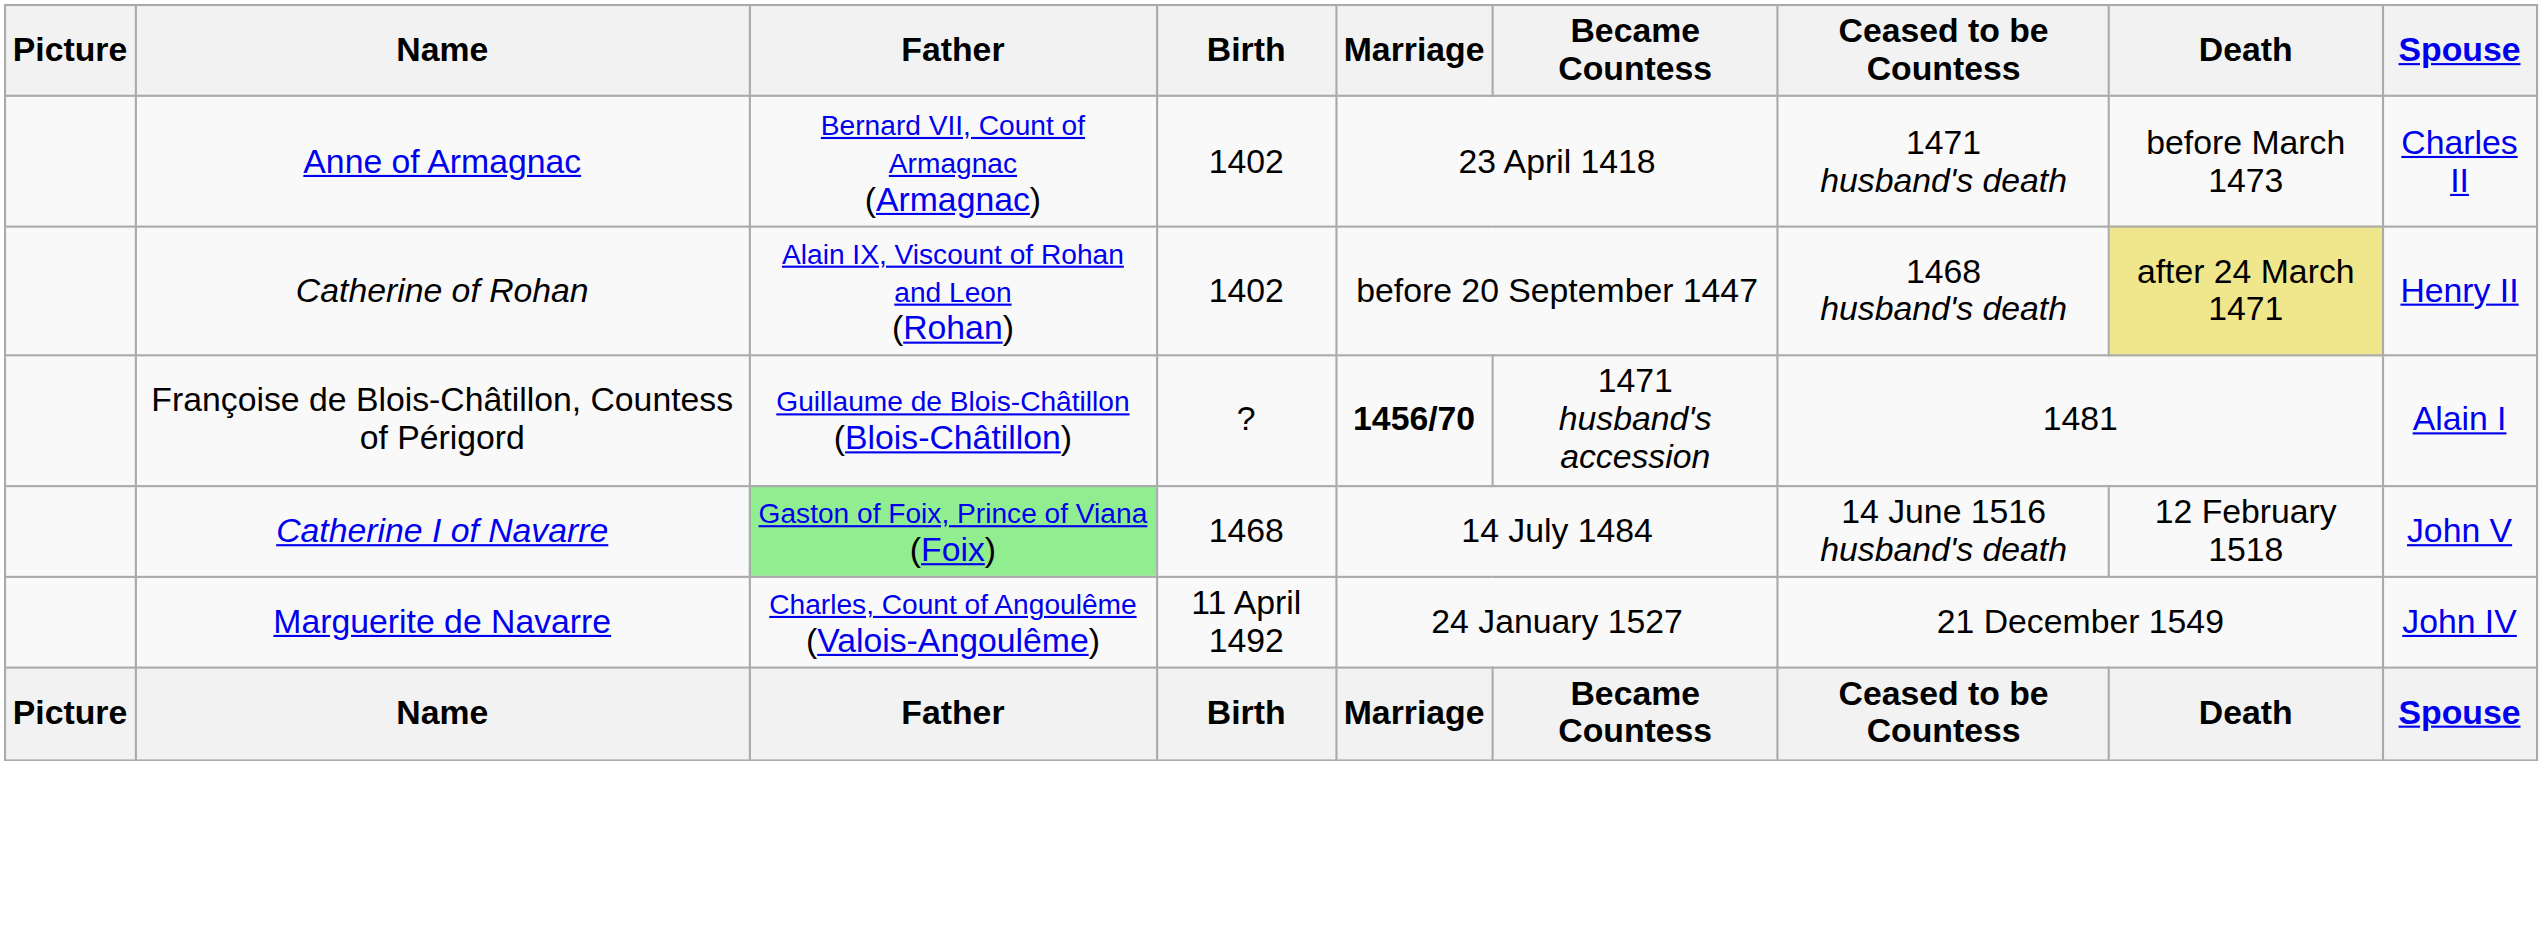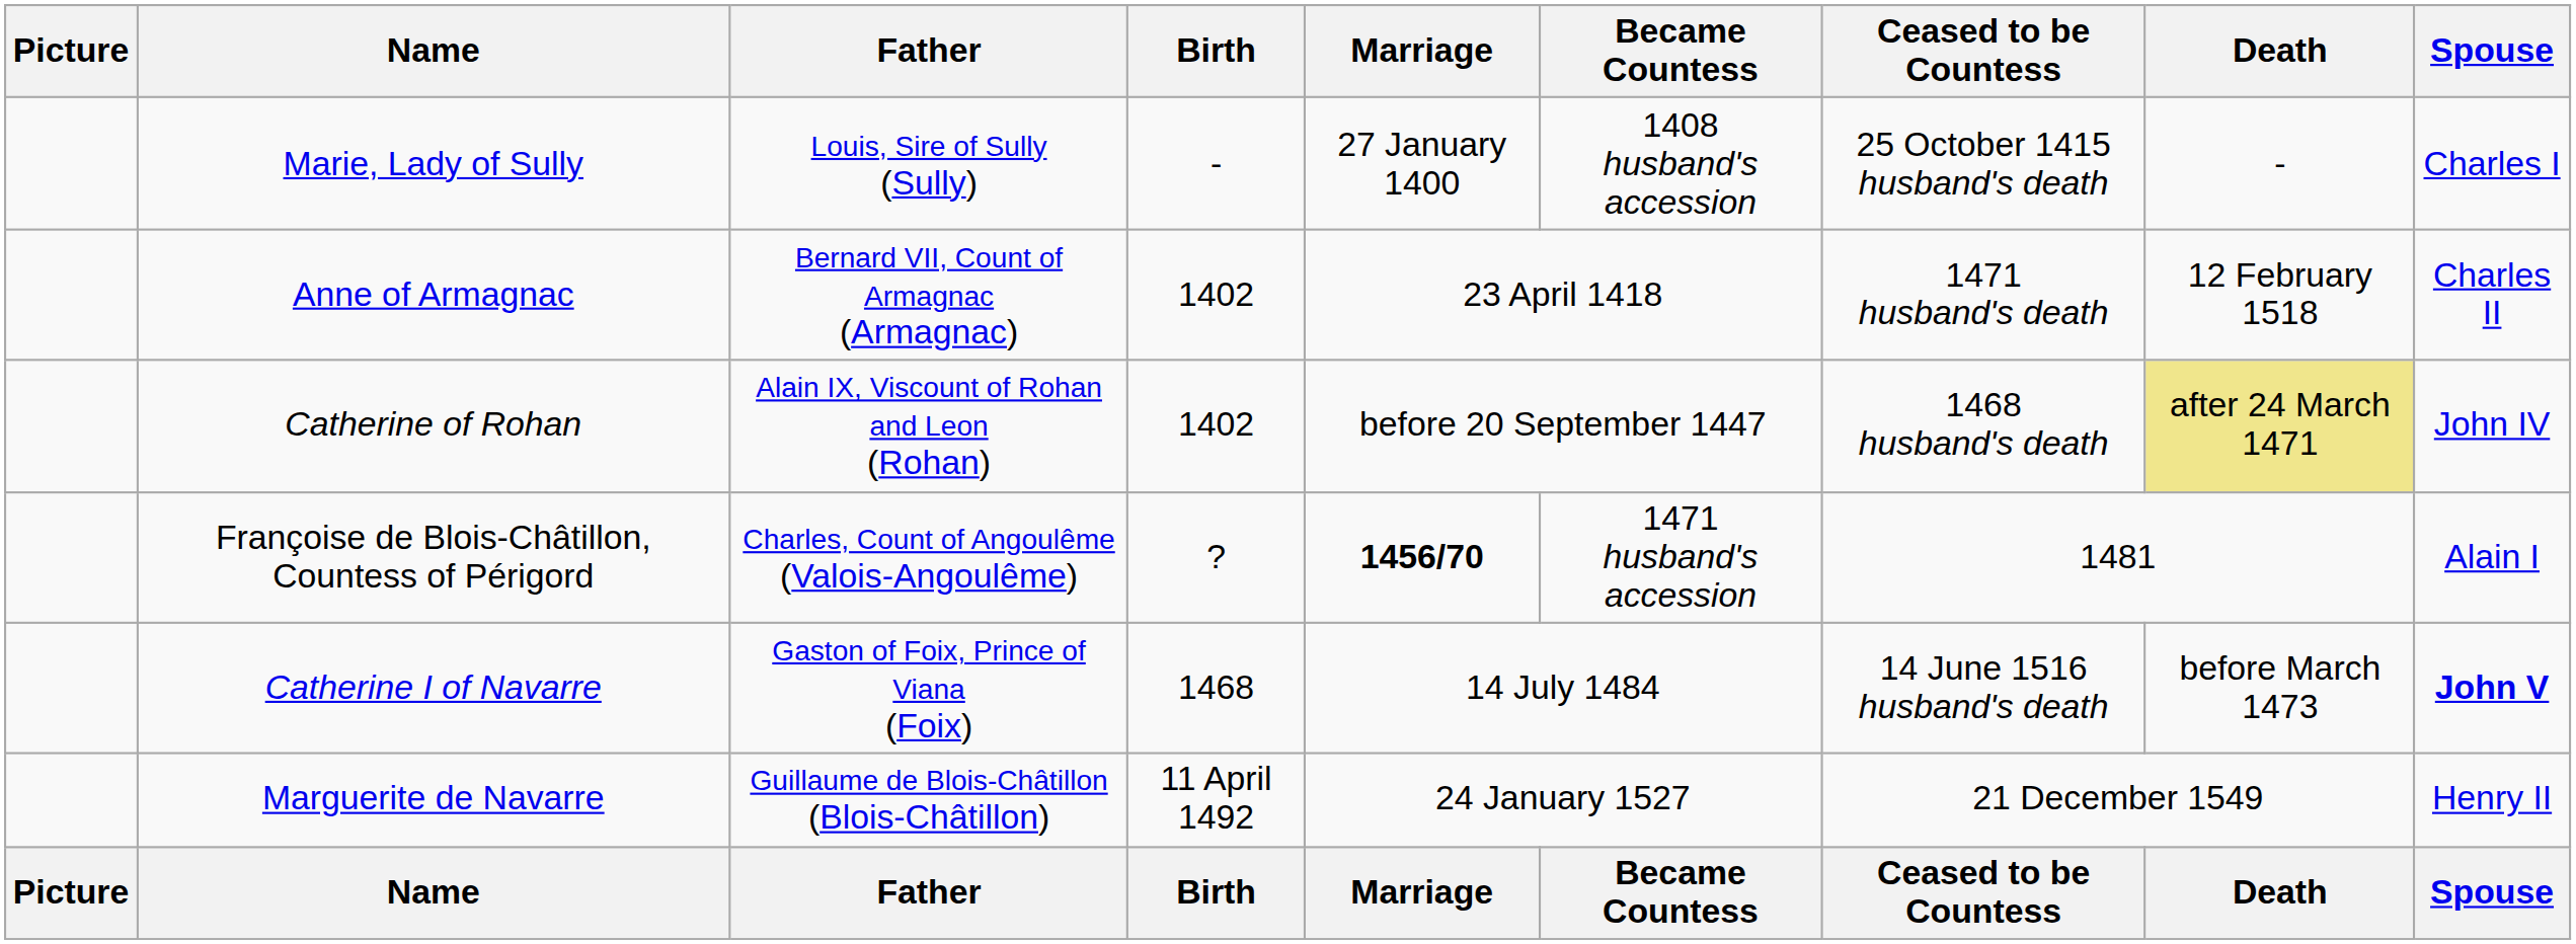 <table style="width:95%;" class="wikitable">
 <tr>
 <th>Picture</th>
 <th>Name</th>
 <th>Father</th>
 <th>Birth</th>
 <th>Marriage</th>
 <th>Became Countess</th>
 <th>Ceased to be Countess</th>
 <th>Death</th>
 <th><a href='#'>Spouse</a></th>
 </tr>
 <tr>
 <td style="text-align:center;"></td>
+<td style="text-align:center;"><a href='#'>Marie, Lady of Sully</a></td>
+<td style="text-align:center;"><small><a href='#'>Louis, Sire of Sully</a></small><br> (<a href='#'>Sully</a>)</td>
+<td style="text-align:center;">-</td>
+<td style="text-align:center;">27 January 1400</td>
+<td style="text-align:center;">1408<br><em>husband's accession</em></td>
+<td style="text-align:center;">25 October 1415<br><em>husband's death</em></td>
+<td style="text-align:center;">-</td>
+<td style="text-align:center;"><a href='#'>Charles I</a></td>
+</tr>
+<tr>
+<td style="text-align:center;"></td>
 <td style="text-align:center;"><a href='#'>Anne of Armagnac</a><br></td>
 <td style="text-align:center;"><small><a href='#'>Bernard VII, Count of Armagnac</a></small><br> (<a href='#'>Armagnac</a>)</td>
 <td style="text-align:center;">1402</td>
 <td style="text-align:center;" colspan="2">23 April 1418</td>
 <td style="text-align:center;">1471<br><em>husband's death</em></td>
-<td style="text-align:center;">before March 1473</td>
+<td style="text-align:center;">12 February 1518</td>
 <td style="text-align:center;"><a href='#'>Charles II</a></td>
 </tr>
 <tr>
 <td style="text-align:center;"></td>
 <td style="text-align:center;"><em>Catherine of Rohan</em><br></td>
 <td style="text-align:center;"><small><a href='#'>Alain IX, Viscount of Rohan and Leon</a></small><br> (<a href='#'>Rohan</a>)</td>
 <td style="text-align:center;">1402</td>
 <td style="text-align:center;" colspan="2">before 20 September 1447</td>
 <td style="text-align:center;">1468<br><em>husband's death</em></td>
 <td style="background: khaki; text-align:center;">after 24 March 1471</td>
-<td style="text-align:center;"><a href='#'>Henry II</a></td>
+<td style="text-align:center;"><a href='#'>John IV</a></td>
 </tr>
 <tr>
 <td style="text-align:center;"></td>
 <td style="text-align:center;">Françoise de Blois-Châtillon, Countess of Périgord<br></td>
-<td style="text-align:center;"><small><a href='#'>Guillaume de Blois-Châtillon</a></small><br> (<a href='#'>Blois-Châtillon</a>)</td>
+<td style="text-align:center;"><small><a href='#'>Charles, Count of Angoulême</a></small><br> (<a href='#'>Valois-Angoulême</a>)</td>
 <td style="text-align:center;">?</td>
 <td style="text-align:center;"><strong>1456/70</strong></td>
 <td style="text-align:center;">1471<br><em>husband's accession</em></td>
 <td style="text-align:center;" colspan="2">1481</td>
 <td style="text-align:center;"><a href='#'>Alain I</a></td>
 </tr>
 <tr>
 <td style="text-align:center;"></td>
 <td style="text-align:center;"><em><a href='#'>Catherine I of Navarre</a></em></td>
-<td style="background: lightgreen; text-align:center;"><small><a href='#'>Gaston of Foix, Prince of Viana</a></small><br> (<a href='#'>Foix</a>)</td>
+<td style="text-align:center;"><small><a href='#'>Gaston of Foix, Prince of Viana</a></small><br> (<a href='#'>Foix</a>)</td>
 <td style="text-align:center;">1468</td>
 <td style="text-align:center;" colspan="2">14 July 1484</td>
 <td style="text-align:center;">14 June 1516<br><em>husband's death</em></td>
-<td style="text-align:center;">12 February 1518</td>
-<td style="text-align:center;"><a href='#'>John V</a></td>
+<td style="text-align:center;">before March 1473</td>
+<td style="text-align:center;"><strong><a href='#'>John V</a></strong></td>
 </tr>
 <tr>
 <td style="text-align:center;"></td>
 <td style="text-align:center;"><a href='#'>Marguerite de Navarre</a><br></td>
-<td style="text-align:center;"><small><a href='#'>Charles, Count of Angoulême</a></small><br> (<a href='#'>Valois-Angoulême</a>)</td>
+<td style="text-align:center;"><small><a href='#'>Guillaume de Blois-Châtillon</a></small><br> (<a href='#'>Blois-Châtillon</a>)</td>
 <td style="text-align:center;">11 April 1492</td>
 <td style="text-align:center;" colspan="2">24 January 1527</td>
 <td style="text-align:center;" colspan="2">21 December 1549</td>
-<td style="text-align:center;"><a href='#'>John IV</a></td>
+<td style="text-align:center;"><a href='#'>Henry II</a></td>
 </tr>
 <tr>
 <th>Picture</th>
 <th>Name</th>
 <th>Father</th>
 <th>Birth</th>
 <th>Marriage</th>
 <th>Became Countess</th>
 <th>Ceased to be Countess</th>
 <th>Death</th>
 <th><a href='#'>Spouse</a></th>
 </tr>
 </table>
